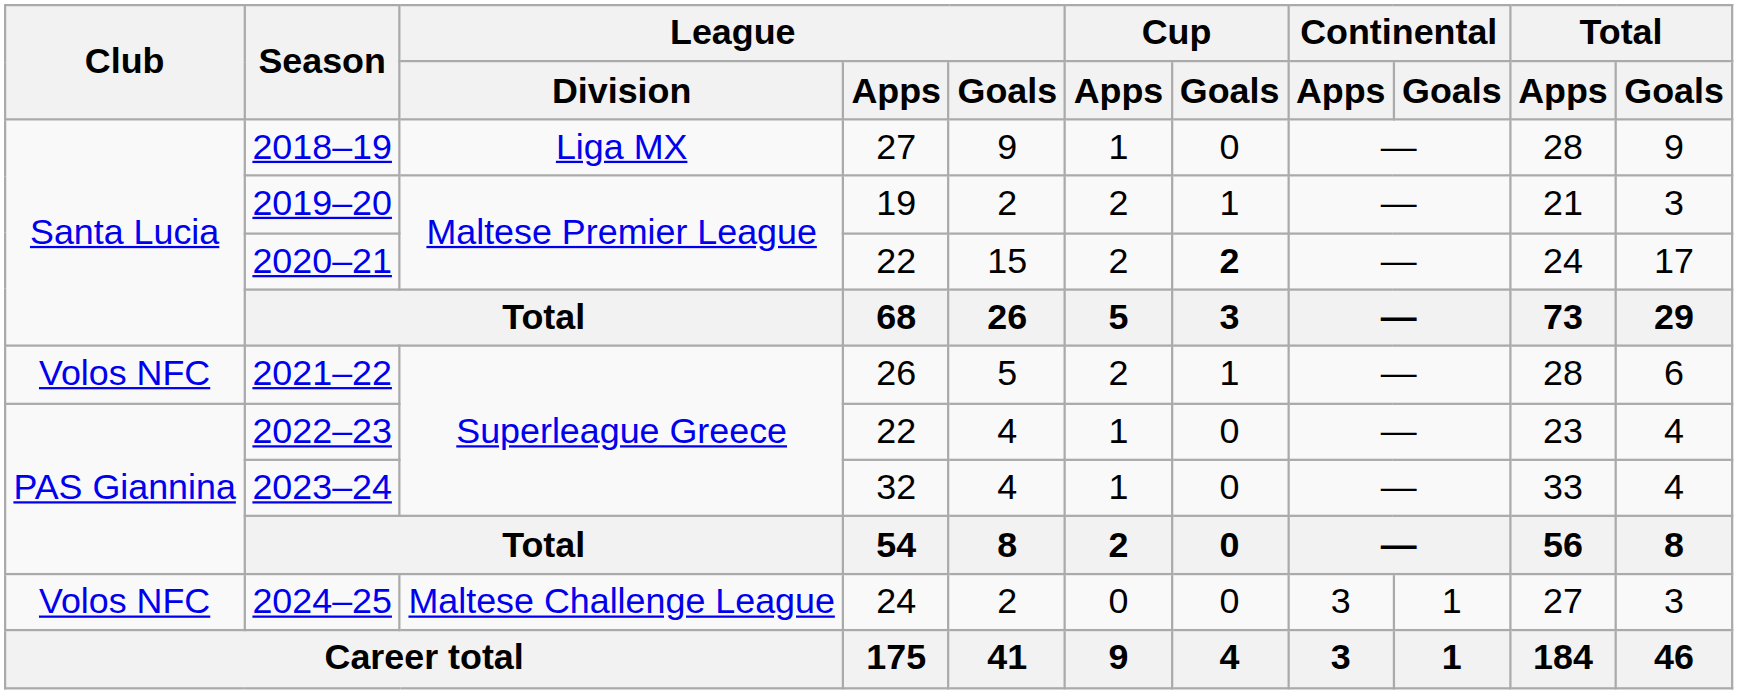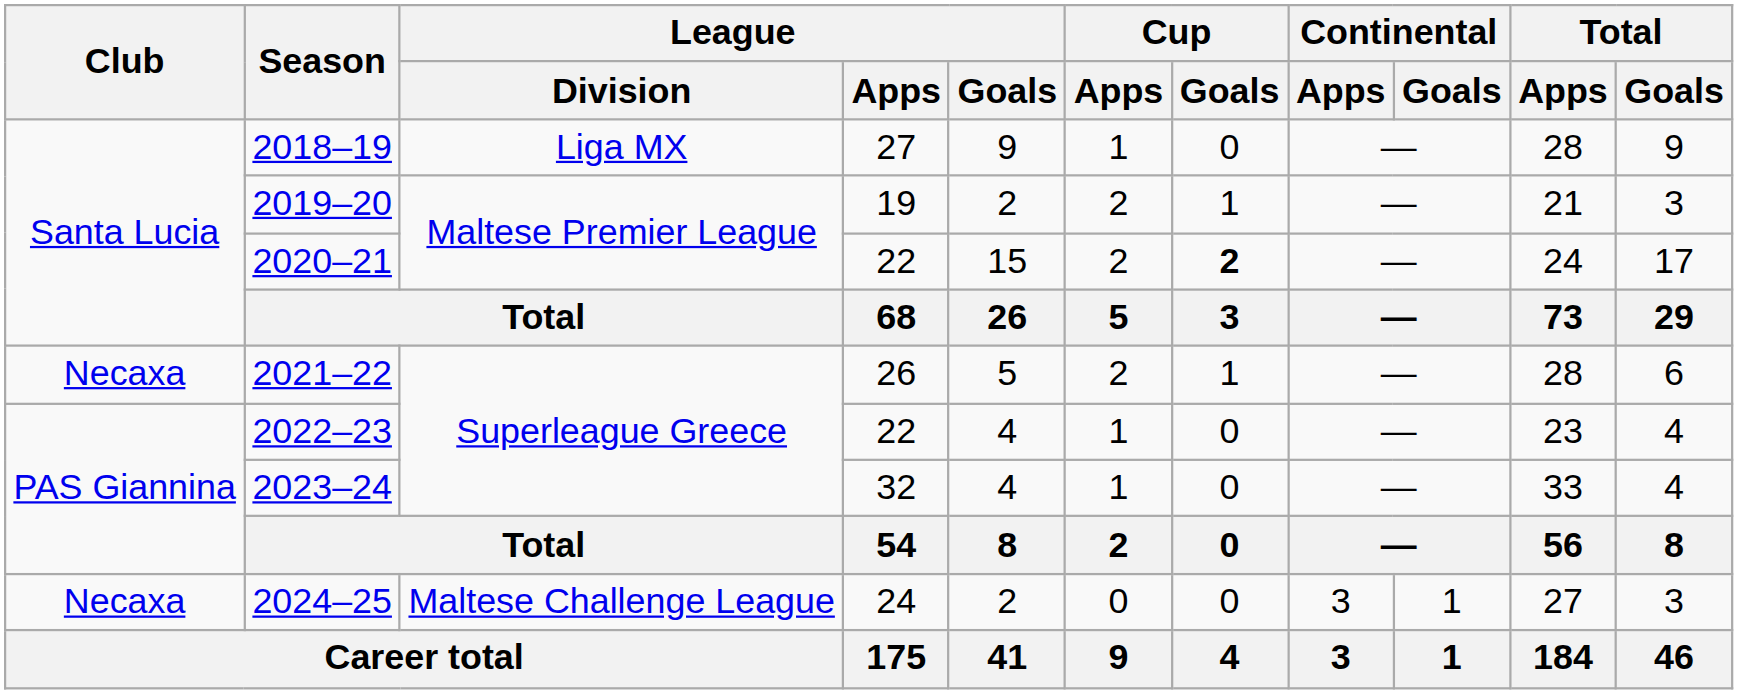 <table class="wikitable" style="text-align: center">
 <tr>
 <th rowspan="2">Club</th>
 <th rowspan="2">Season</th>
 <th colspan="3">League</th>
 <th colspan="2">Cup</th>
 <th colspan="2">Continental</th>
 <th colspan="2">Total</th>
 </tr>
 <tr>
 <th>Division</th>
 <th>Apps</th>
 <th>Goals</th>
 <th>Apps</th>
 <th>Goals</th>
 <th>Apps</th>
 <th>Goals</th>
 <th>Apps</th>
 <th>Goals</th>
 </tr>
 <tr>
 <td rowspan="4"><a href='#'>Santa Lucia</a></td>
 <td><a href='#'>2018–19</a></td>
 <td><a href='#'>Liga MX</a></td>
 <td>27</td>
 <td>9</td>
 <td>1</td>
 <td>0</td>
 <td colspan="2">—</td>
 <td>28</td>
 <td>9</td>
 </tr>
 <tr>
 <td><a href='#'>2019–20</a></td>
 <td rowspan="2"><a href='#'>Maltese Premier League</a></td>
 <td>19</td>
 <td>2</td>
 <td>2</td>
 <td>1</td>
 <td colspan="2">—</td>
 <td>21</td>
 <td>3</td>
 </tr>
 <tr>
 <td><a href='#'>2020–21</a></td>
 <td>22</td>
 <td>15</td>
 <td>2</td>
 <td><strong>2</strong></td>
 <td colspan="2">—</td>
 <td>24</td>
 <td>17</td>
 </tr>
 <tr>
 <th colspan="2">Total</th>
 <th>68</th>
 <th>26</th>
 <th>5</th>
 <th>3</th>
 <th colspan="2">—</th>
 <th>73</th>
 <th>29</th>
 </tr>
 <tr>
-<td><a href='#'>Volos NFC</a></td>
+<td><a href='#'>Necaxa</a></td>
 <td><a href='#'>2021–22</a></td>
 <td rowspan="3"><a href='#'>Superleague Greece</a></td>
 <td>26</td>
 <td>5</td>
 <td>2</td>
 <td>1</td>
 <td colspan="2">—</td>
 <td>28</td>
 <td>6</td>
 </tr>
 <tr>
 <td rowspan="3"><a href='#'>PAS Giannina</a></td>
 <td><a href='#'>2022–23</a></td>
 <td>22</td>
 <td>4</td>
 <td>1</td>
 <td>0</td>
 <td colspan="2">—</td>
 <td>23</td>
 <td>4</td>
 </tr>
 <tr>
 <td><a href='#'>2023–24</a></td>
 <td>32</td>
 <td>4</td>
 <td>1</td>
 <td>0</td>
 <td colspan="2">—</td>
 <td>33</td>
 <td>4</td>
 </tr>
 <tr>
 <th colspan="2">Total</th>
 <th>54</th>
 <th>8</th>
 <th>2</th>
 <th>0</th>
 <th colspan="2">—</th>
 <th>56</th>
 <th>8</th>
 </tr>
 <tr>
-<td><a href='#'>Volos NFC</a></td>
+<td><a href='#'>Necaxa</a></td>
 <td><a href='#'>2024–25</a></td>
 <td><a href='#'>Maltese Challenge League</a></td>
 <td>24</td>
 <td>2</td>
 <td>0</td>
 <td>0</td>
 <td>3</td>
 <td>1</td>
 <td>27</td>
 <td>3</td>
 </tr>
 <tr>
 <th colspan="3">Career total</th>
 <th>175</th>
 <th>41</th>
 <th>9</th>
 <th>4</th>
 <th>3</th>
 <th>1</th>
 <th>184</th>
 <th>46</th>
 </tr>
 </table>
